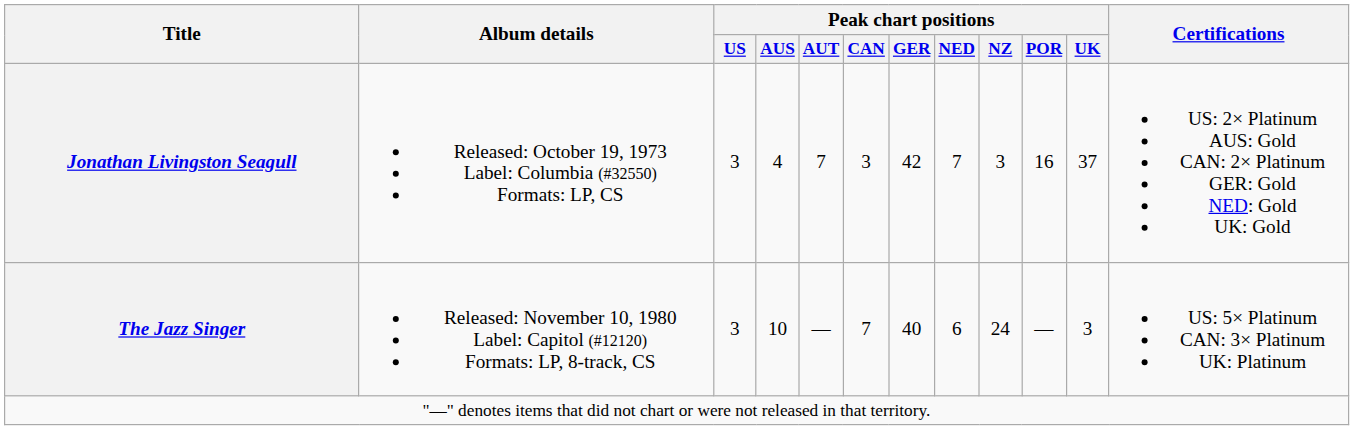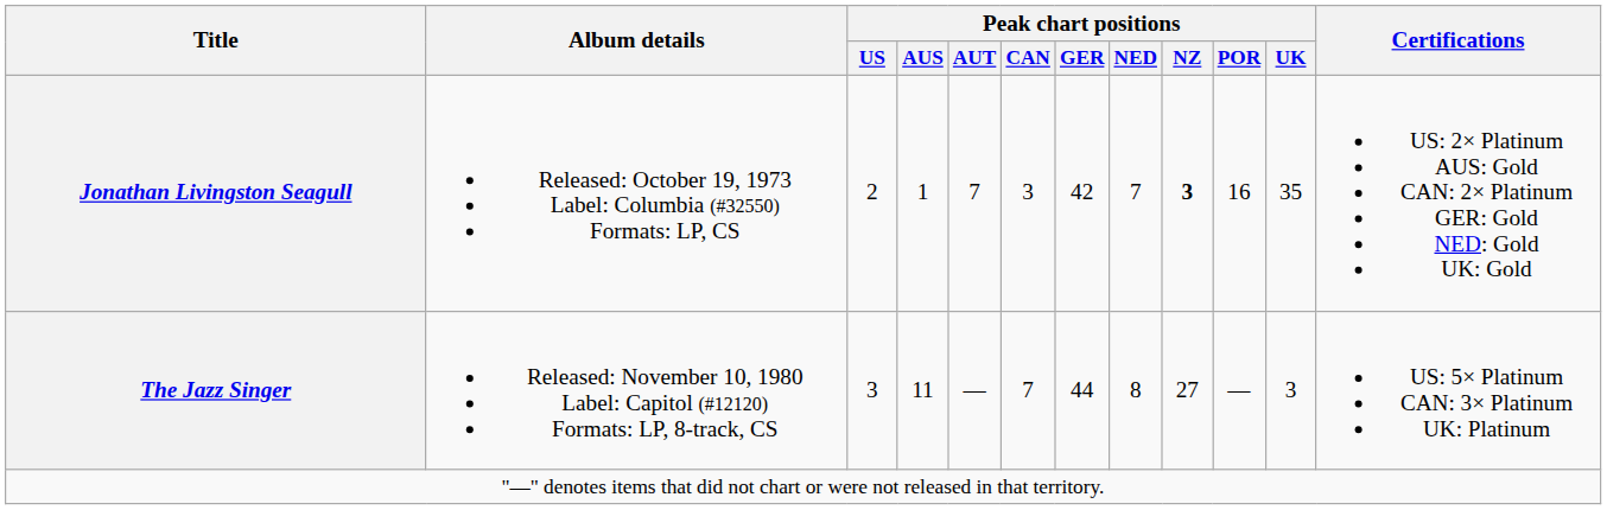 <table class="wikitable plainrowheaders" style="text-align:center;">
 <tr>
 <th scope="col" rowspan="2" style="width:18em;">Title</th>
 <th scope="col" rowspan="2" style="width:18em;">Album details</th>
 <th scope="col" colspan="9">Peak chart positions</th>
 <th scope="col" rowspan="2" style="width:12em;"><a href='#'>Certifications</a></th>
 </tr>
 <tr>
 <th style="width:2em;font-size:90%;"><a href='#'>US</a><br></th>
 <th style="width:2em;font-size:90%;"><a href='#'>AUS</a><br></th>
 <th style="width:2em;font-size:90%;"><a href='#'>AUT</a><br></th>
 <th style="width:2em;font-size:90%;"><a href='#'>CAN</a><br></th>
 <th style="width:2em;font-size:90%;"><a href='#'>GER</a><br></th>
 <th style="width:2em;font-size:90%;"><a href='#'>NED</a><br></th>
 <th style="width:2em;font-size:90%;"><a href='#'>NZ</a><br></th>
 <th style="width:2em;font-size:90%;"><a href='#'>POR</a><br></th>
 <th style="width:2em;font-size:90%;"><a href='#'>UK</a><br></th>
 </tr>
 <tr>
 <th scope="row"><em><a href='#'>Jonathan Livingston Seagull</a></em></th>
 <td><br><ul><li>Released: October 19, 1973</li><li>Label: Columbia <small>(#32550)</small></li><li>Formats: LP, CS</li></ul></td>
-<td>3</td>
-<td>4</td>
+<td>2</td>
+<td>1</td>
 <td>7</td>
 <td>3</td>
 <td>42</td>
 <td>7</td>
-<td>3</td>
+<td><strong>3</strong></td>
 <td>16</td>
-<td>37</td>
+<td>35</td>
 <td><br><ul><li>US: 2× Platinum</li><li>AUS: Gold</li><li>CAN: 2× Platinum</li><li>GER: Gold</li><li><a href='#'>NED</a>: Gold</li><li>UK: Gold</li></ul></td>
 </tr>
 <tr>
 <th scope="row"><em><a href='#'>The Jazz Singer</a></em></th>
 <td><br><ul><li>Released: November 10, 1980</li><li>Label: Capitol <small>(#12120)</small></li><li>Formats: LP, 8-track, CS</li></ul></td>
 <td>3</td>
-<td>10</td>
+<td>11</td>
 <td>—</td>
 <td>7</td>
-<td>40</td>
-<td>6</td>
-<td>24</td>
+<td>44</td>
+<td>8</td>
+<td>27</td>
 <td>—</td>
 <td>3</td>
 <td><br><ul><li>US: 5× Platinum</li><li>CAN: 3× Platinum</li><li>UK: Platinum</li></ul></td>
 </tr>
 <tr>
 <td align="center" colspan="15" style="font-size:90%">"—" denotes items that did not chart or were not released in that territory.</td>
 </tr>
 </table>
